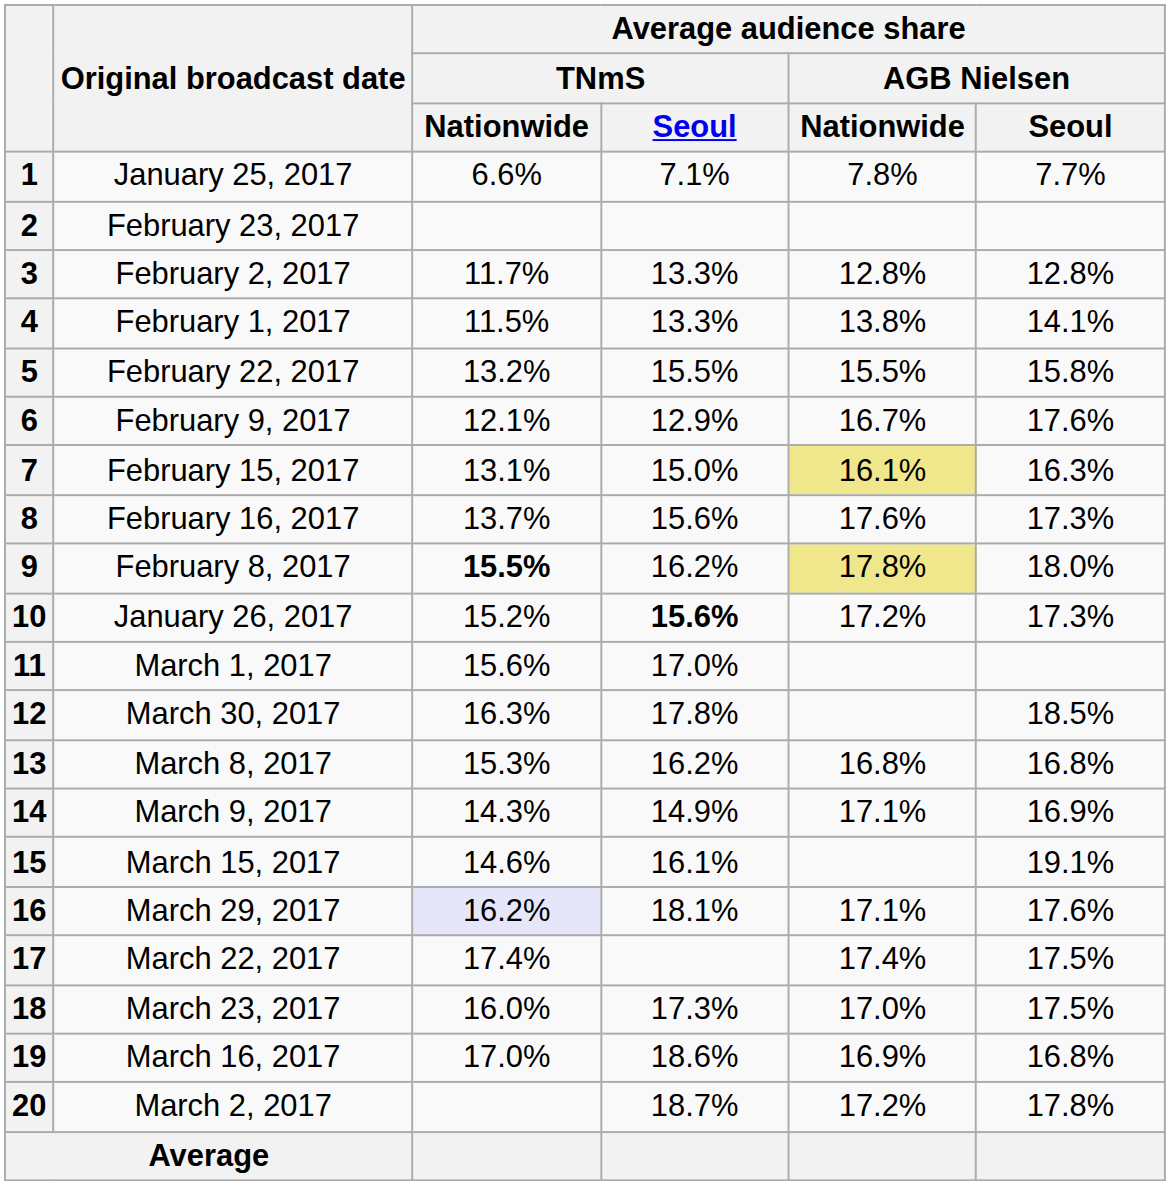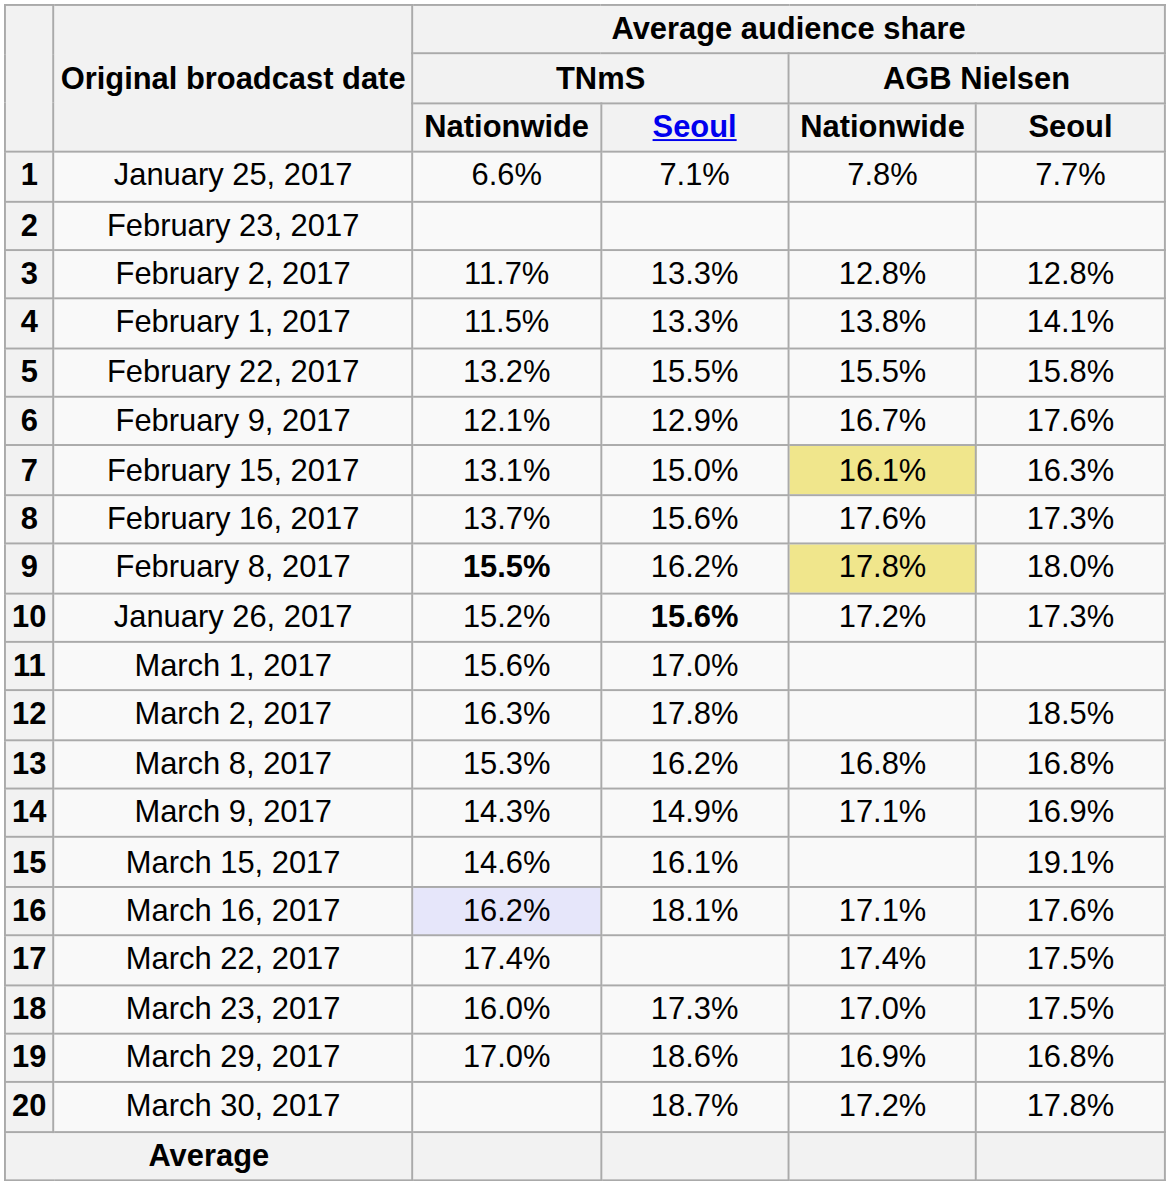 <table class="wikitable" style="text-align:center">
 <tr>
 <th rowspan="3"></th>
 <th rowspan="3">Original broadcast date</th>
 <th colspan="4">Average audience share</th>
 </tr>
 <tr>
 <th colspan="2">TNmS</th>
 <th colspan="2">AGB Nielsen</th>
 </tr>
 <tr>
 <th width="90">Nationwide</th>
 <th width="90"><a href='#'>Seoul</a></th>
 <th width="90">Nationwide</th>
 <th width="90">Seoul</th>
 </tr>
 <tr>
 <th>1</th>
 <td>January 25, 2017</td>
 <td>6.6% </td>
 <td>7.1% </td>
 <td>7.8% </td>
 <td>7.7% </td>
 </tr>
 <tr>
 <th>2</th>
 <td>February 23, 2017</td>
 <td> </td>
 <td> </td>
 <td> </td>
 <td> </td>
 </tr>
 <tr>
 <th>3</th>
 <td>February 2, 2017</td>
 <td>11.7% </td>
 <td>13.3% </td>
 <td>12.8% </td>
 <td>12.8% </td>
 </tr>
 <tr>
 <th>4</th>
 <td>February 1, 2017</td>
 <td>11.5% </td>
 <td>13.3% </td>
 <td>13.8% </td>
 <td>14.1% </td>
 </tr>
 <tr>
 <th>5</th>
 <td>February 22, 2017</td>
 <td>13.2% </td>
 <td>15.5% </td>
 <td>15.5% </td>
 <td>15.8% </td>
 </tr>
 <tr>
 <th>6</th>
 <td>February 9, 2017</td>
 <td>12.1% </td>
 <td>12.9% </td>
 <td>16.7% </td>
 <td>17.6% </td>
 </tr>
 <tr>
 <th>7</th>
 <td>February 15, 2017</td>
 <td>13.1% </td>
 <td>15.0% </td>
 <td style="background: khaki;">16.1% </td>
 <td>16.3% </td>
 </tr>
 <tr>
 <th>8</th>
 <td>February 16, 2017</td>
 <td>13.7% </td>
 <td>15.6% </td>
 <td>17.6% </td>
 <td>17.3% </td>
 </tr>
 <tr>
 <th>9</th>
 <td>February 8, 2017</td>
 <td><strong>15.5% </strong></td>
 <td>16.2% </td>
 <td style="background: khaki;">17.8% </td>
 <td>18.0% </td>
 </tr>
 <tr>
 <th>10</th>
 <td>January 26, 2017</td>
 <td>15.2% </td>
 <td><strong>15.6% </strong></td>
 <td>17.2% </td>
 <td>17.3% </td>
 </tr>
 <tr>
 <th>11</th>
 <td>March 1, 2017</td>
 <td>15.6% </td>
 <td>17.0% </td>
 <td> </td>
 <td> </td>
 </tr>
 <tr>
 <th>12</th>
-<td>March 30, 2017</td>
+<td>March 2, 2017</td>
 <td>16.3% </td>
 <td>17.8% </td>
 <td> </td>
 <td>18.5% </td>
 </tr>
 <tr>
 <th>13</th>
 <td>March 8, 2017</td>
 <td>15.3% </td>
 <td>16.2% </td>
 <td>16.8% </td>
 <td>16.8% </td>
 </tr>
 <tr>
 <th>14</th>
 <td>March 9, 2017</td>
 <td>14.3% </td>
 <td>14.9% </td>
 <td>17.1% </td>
 <td>16.9% </td>
 </tr>
 <tr>
 <th>15</th>
 <td>March 15, 2017</td>
 <td>14.6% </td>
 <td>16.1% </td>
 <td> </td>
 <td>19.1% </td>
 </tr>
 <tr>
 <th>16</th>
-<td>March 29, 2017</td>
+<td>March 16, 2017</td>
 <td style="background: lavender;">16.2% </td>
 <td>18.1% </td>
 <td>17.1% </td>
 <td>17.6% </td>
 </tr>
 <tr>
 <th>17</th>
 <td>March 22, 2017</td>
 <td>17.4% </td>
 <td> </td>
 <td>17.4% </td>
 <td>17.5% </td>
 </tr>
 <tr>
 <th>18</th>
 <td>March 23, 2017</td>
 <td>16.0% </td>
 <td>17.3% </td>
 <td>17.0% </td>
 <td>17.5% </td>
 </tr>
 <tr>
 <th>19</th>
-<td>March 16, 2017</td>
+<td>March 29, 2017</td>
 <td>17.0% </td>
 <td>18.6% </td>
 <td>16.9% </td>
 <td>16.8% </td>
 </tr>
 <tr>
 <th>20</th>
-<td>March 2, 2017</td>
+<td>March 30, 2017</td>
 <td> </td>
 <td>18.7% </td>
 <td>17.2% </td>
 <td>17.8% </td>
 </tr>
 <tr>
 <th colspan="2">Average</th>
 <th></th>
 <th></th>
 <th></th>
 <th></th>
 </tr>
 </table>
